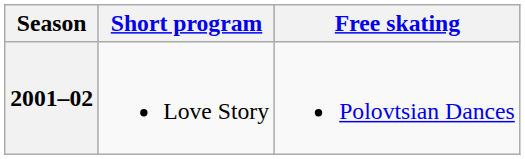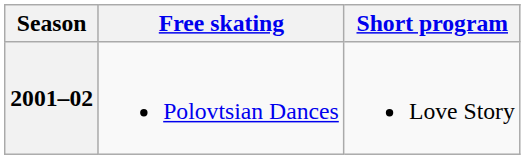 <table class="wikitable" style="text-align:center">
 <tr>
 <th>Season</th>
+<th><a href='#'>Free skating</a></th>
 <th><a href='#'>Short program</a></th>
-<th><a href='#'>Free skating</a></th>
 </tr>
 <tr>
 <th>2001–02 <br> </th>
+<td><br><ul><li><a href='#'>Polovtsian Dances</a> <br></li></ul></td>
 <td><br><ul><li>Love Story <br></li></ul></td>
-<td><br><ul><li><a href='#'>Polovtsian Dances</a> <br></li></ul></td>
 </tr>
 </table>
